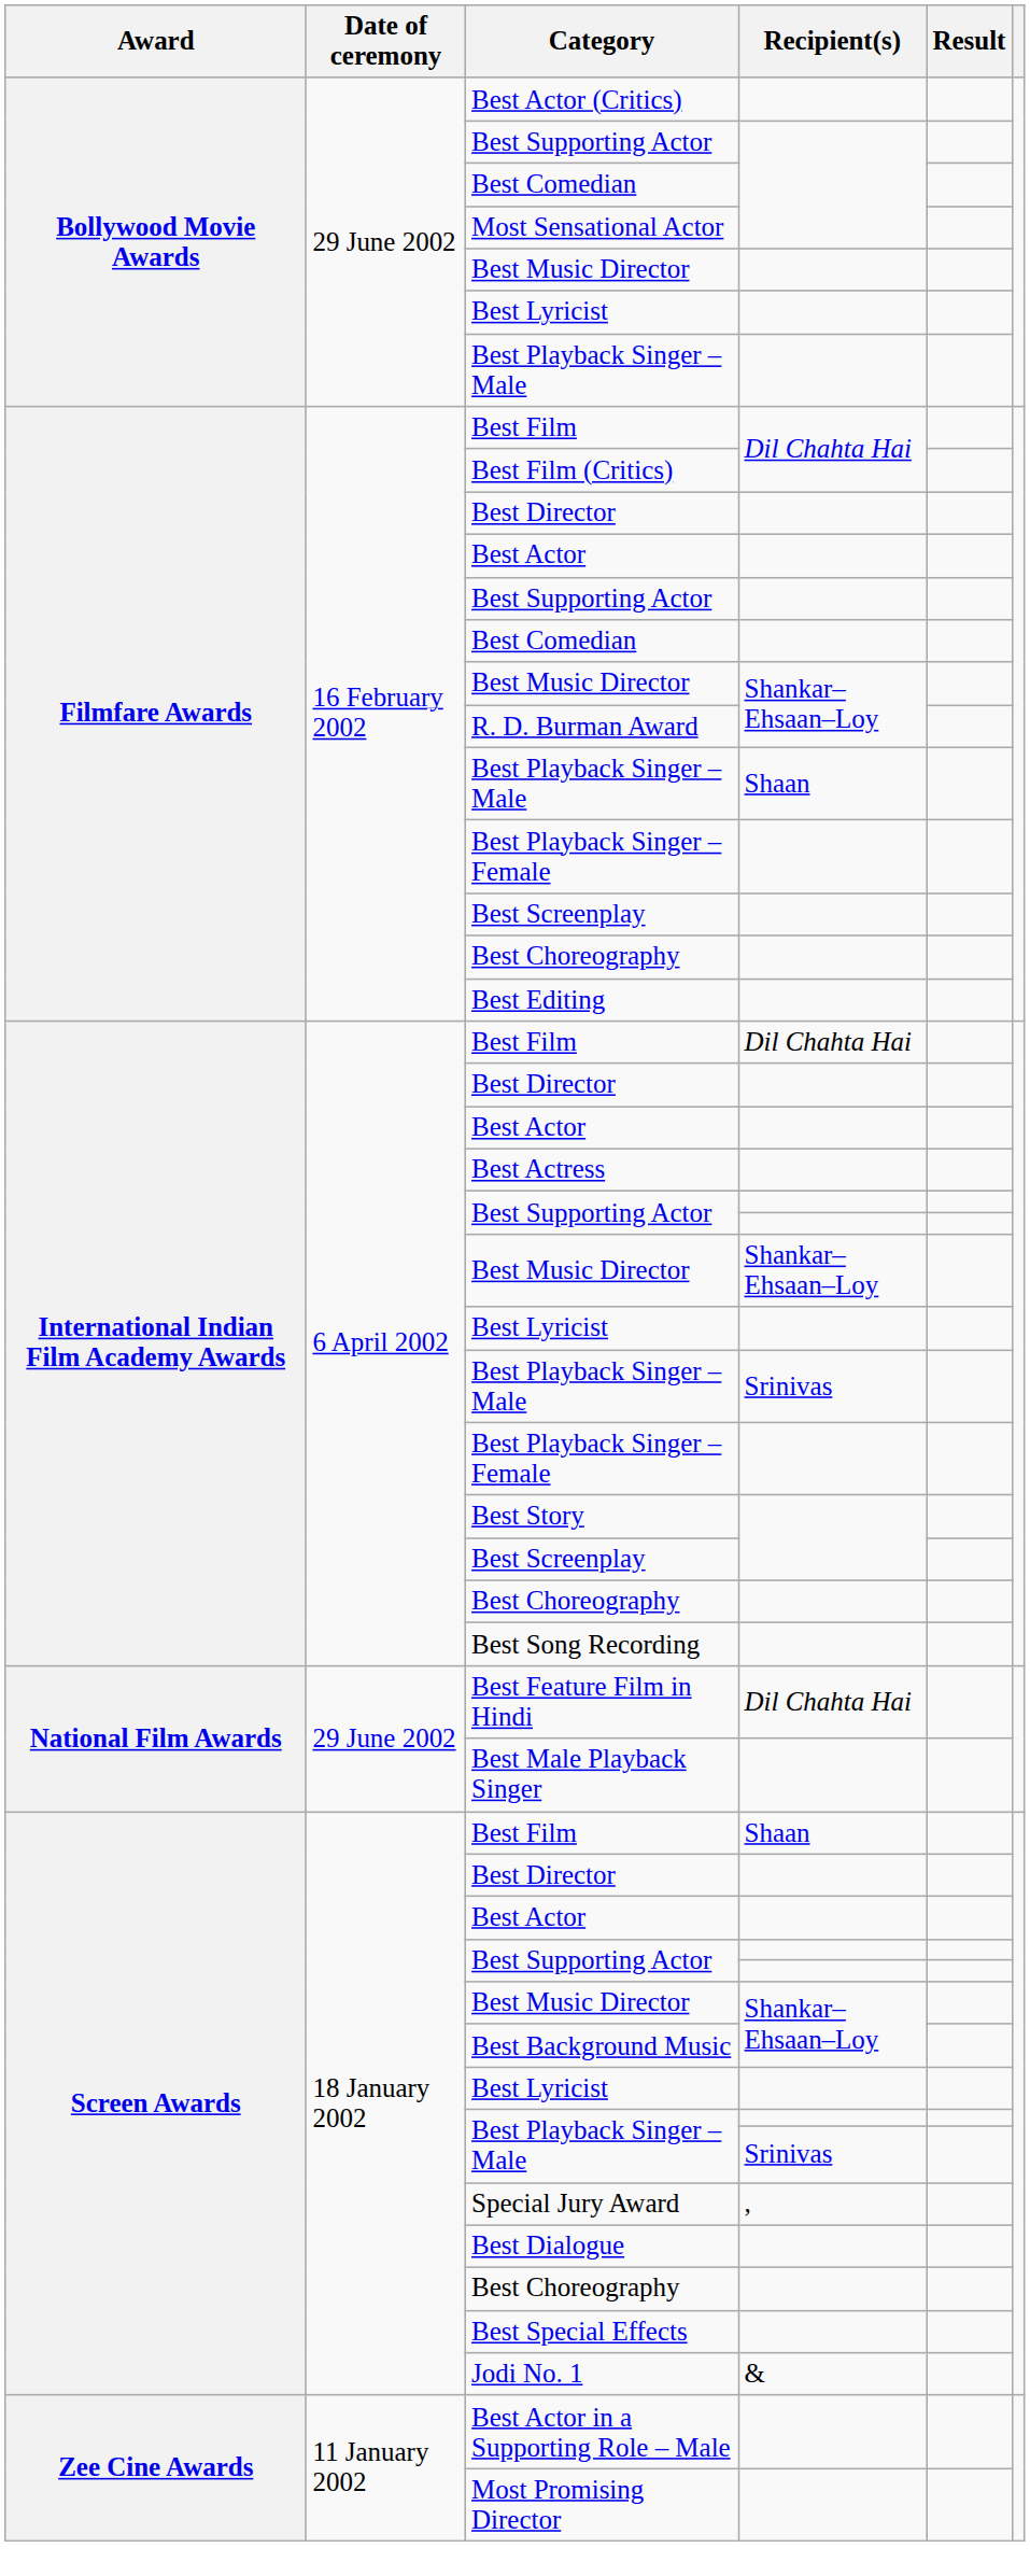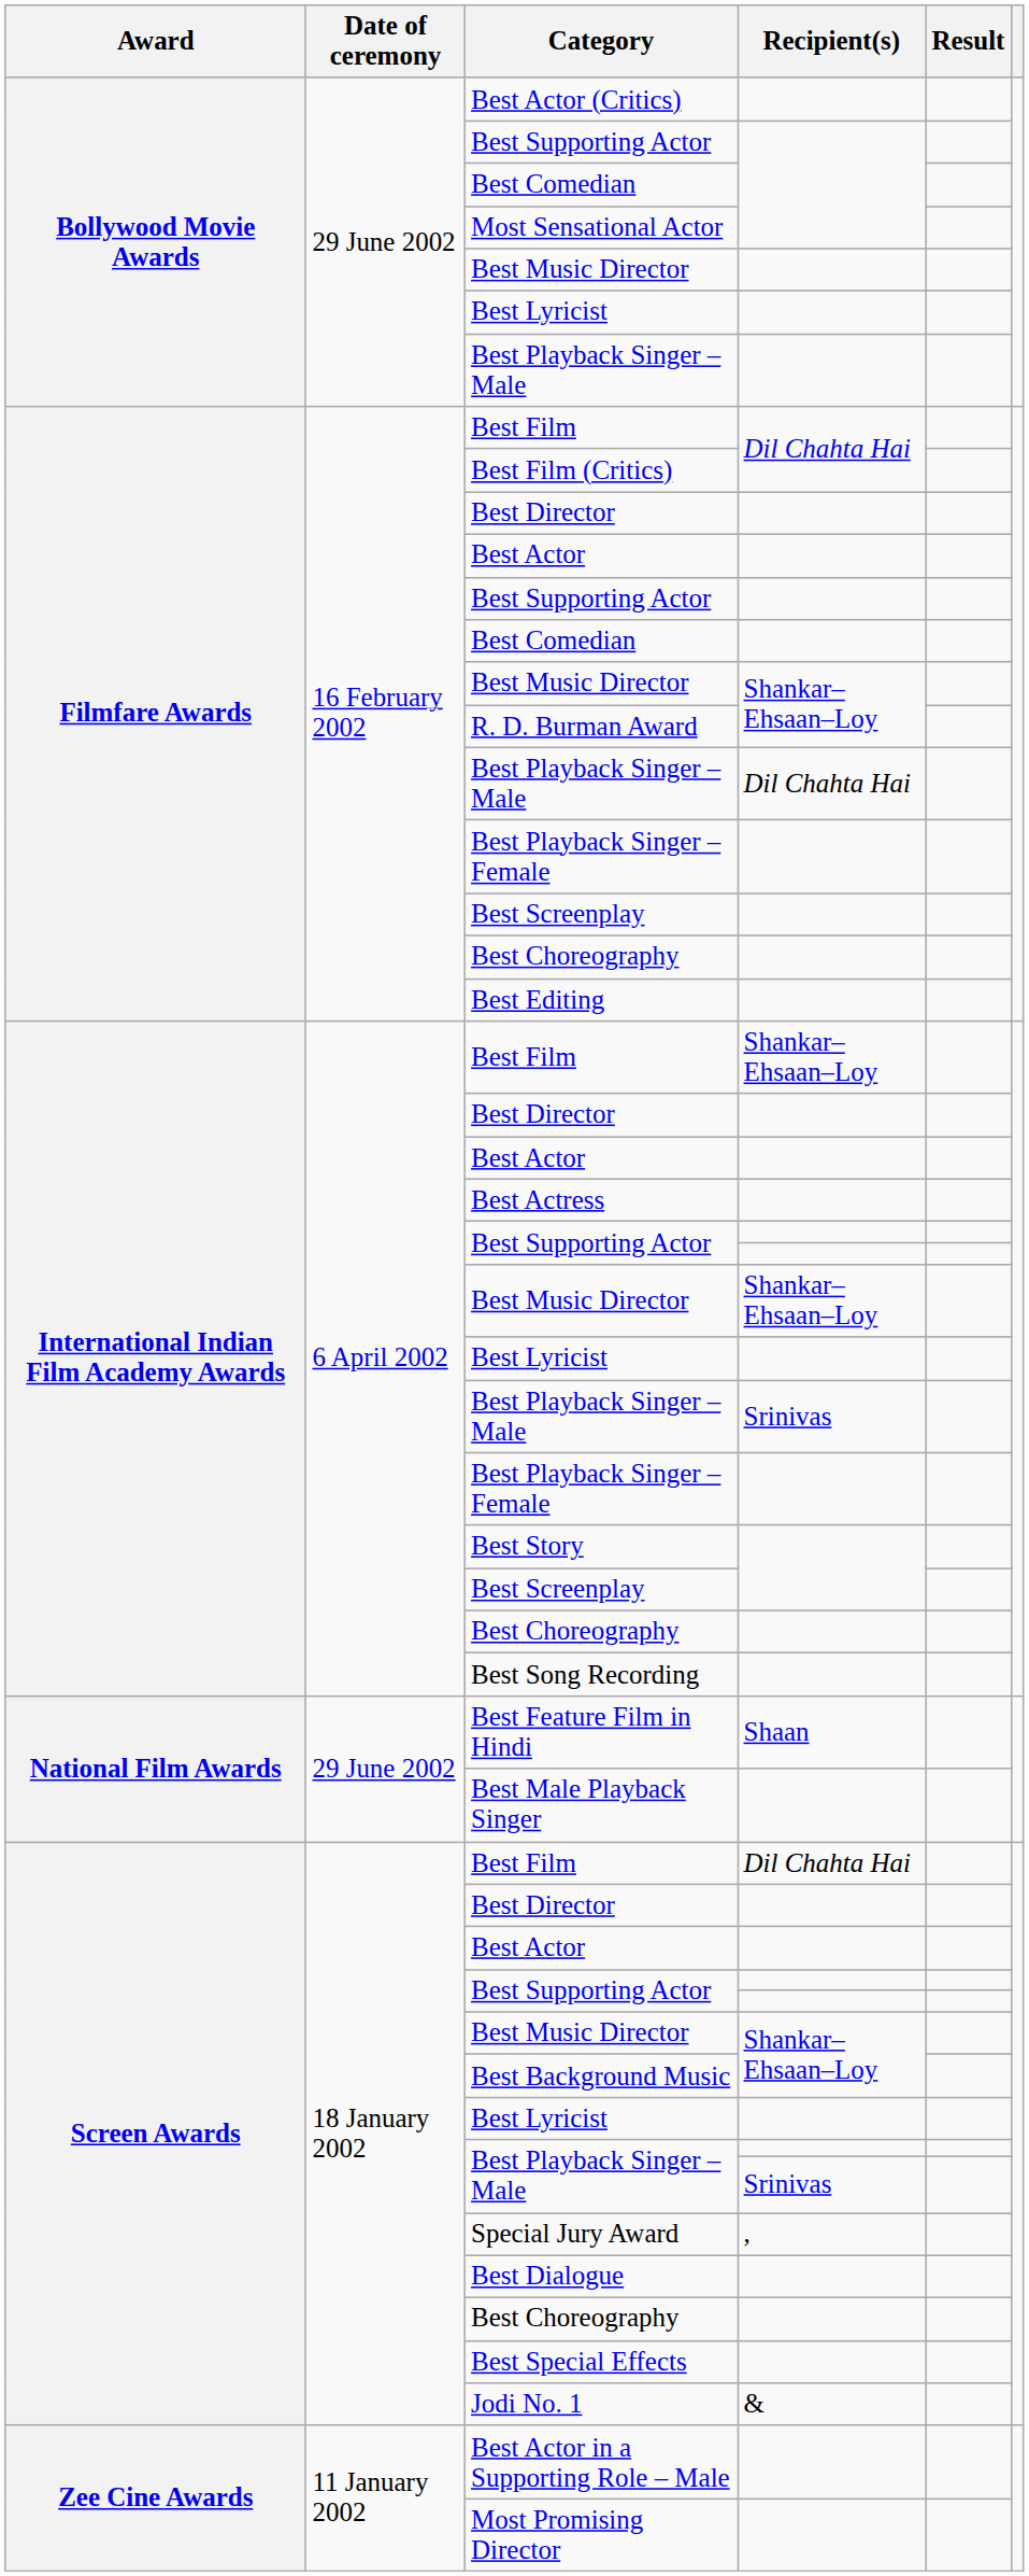 <table class="wikitable plainrowheaders sortable">
 <tr>
 <th scope="col">Award</th>
 <th scope="col">Date of ceremony</th>
 <th scope="col">Category</th>
 <th scope="col">Recipient(s)</th>
 <th scope="col">Result</th>
 <th scope="col" class="unsortable"></th>
 </tr>
 <tr>
 <th scope="rowgroup" rowspan="7"><a href='#'>Bollywood Movie Awards</a></th>
 <td rowspan="7">29 June 2002</td>
 <td><a href='#'>Best Actor (Critics)</a></td>
 <td></td>
 <td></td>
 <td style="text-align:center;" rowspan="7"></td>
 </tr>
 <tr>
 <td><a href='#'>Best Supporting Actor</a></td>
 <td rowspan="3"></td>
 <td></td>
 </tr>
 <tr>
 <td><a href='#'>Best Comedian</a></td>
 <td></td>
 </tr>
 <tr>
 <td><a href='#'>Most Sensational Actor</a></td>
 <td></td>
 </tr>
 <tr>
 <td><a href='#'>Best Music Director</a></td>
 <td></td>
 <td></td>
 </tr>
 <tr>
 <td><a href='#'>Best Lyricist</a></td>
 <td></td>
 <td></td>
 </tr>
 <tr>
 <td><a href='#'>Best Playback Singer – Male</a></td>
 <td> </td>
 <td></td>
 </tr>
 <tr>
 <th scope="rowgroup" rowspan="13"><a href='#'>Filmfare Awards</a></th>
 <td rowspan="13"><a href='#'>16 February 2002</a></td>
 <td><a href='#'>Best Film</a></td>
 <td rowspan="2"><em><a href='#'>Dil Chahta Hai</a></em></td>
 <td></td>
 <td style="text-align:center;" rowspan="13"></td>
 </tr>
 <tr>
 <td><a href='#'>Best Film (Critics)</a></td>
 <td></td>
 </tr>
 <tr>
 <td><a href='#'>Best Director</a></td>
 <td></td>
 <td></td>
 </tr>
 <tr>
 <td><a href='#'>Best Actor</a></td>
 <td></td>
 <td></td>
 </tr>
 <tr>
 <td><a href='#'>Best Supporting Actor</a></td>
 <td></td>
 <td></td>
 </tr>
 <tr>
 <td><a href='#'>Best Comedian</a></td>
 <td></td>
 <td></td>
 </tr>
 <tr>
 <td><a href='#'>Best Music Director</a></td>
 <td rowspan="2"><a href='#'>Shankar–Ehsaan–Loy</a></td>
 <td></td>
 </tr>
 <tr>
 <td><a href='#'>R. D. Burman Award</a></td>
 <td></td>
 </tr>
 <tr>
 <td><a href='#'>Best Playback Singer – Male</a></td>
-<td><a href='#'>Shaan</a> </td>
+<td><em>Dil Chahta Hai</em></td>
 <td></td>
 </tr>
 <tr>
 <td><a href='#'>Best Playback Singer – Female</a></td>
 <td> </td>
 <td></td>
 </tr>
 <tr>
 <td><a href='#'>Best Screenplay</a></td>
 <td></td>
 <td></td>
 </tr>
 <tr>
 <td><a href='#'>Best Choreography</a></td>
 <td> </td>
 <td></td>
 </tr>
 <tr>
 <td><a href='#'>Best Editing</a></td>
 <td></td>
 <td></td>
 </tr>
 <tr>
 <th scope="rowgroup" rowspan="14"><a href='#'>International Indian Film Academy Awards</a></th>
 <td rowspan="14"><a href='#'>6 April 2002</a></td>
 <td><a href='#'>Best Film</a></td>
-<td><em>Dil Chahta Hai</em></td>
+<td><a href='#'>Shankar–Ehsaan–Loy</a></td>
 <td></td>
 <td style="text-align:center;" rowspan="14"></td>
 </tr>
 <tr>
 <td><a href='#'>Best Director</a></td>
 <td></td>
 <td></td>
 </tr>
 <tr>
 <td><a href='#'>Best Actor</a></td>
 <td></td>
 <td></td>
 </tr>
 <tr>
 <td><a href='#'>Best Actress</a></td>
 <td></td>
 <td></td>
 </tr>
 <tr>
 <td rowspan="2"><a href='#'>Best Supporting Actor</a></td>
 <td></td>
 <td></td>
 </tr>
 <tr>
 <td></td>
 <td></td>
 </tr>
 <tr>
 <td><a href='#'>Best Music Director</a></td>
 <td><a href='#'>Shankar–Ehsaan–Loy</a></td>
 <td></td>
 </tr>
 <tr>
 <td><a href='#'>Best Lyricist</a></td>
 <td> </td>
 <td></td>
 </tr>
 <tr>
 <td><a href='#'>Best Playback Singer – Male</a></td>
 <td><a href='#'>Srinivas</a> </td>
 <td></td>
 </tr>
 <tr>
 <td><a href='#'>Best Playback Singer – Female</a></td>
 <td> </td>
 <td></td>
 </tr>
 <tr>
 <td><a href='#'>Best Story</a></td>
 <td rowspan="2"></td>
 <td></td>
 </tr>
 <tr>
 <td><a href='#'>Best Screenplay</a></td>
 <td></td>
 </tr>
 <tr>
 <td><a href='#'>Best Choreography</a></td>
 <td> </td>
 <td></td>
 </tr>
 <tr>
 <td>Best Song Recording</td>
 <td></td>
 <td></td>
 </tr>
 <tr>
 <th scope="rowgroup" rowspan="2"><a href='#'>National Film Awards</a></th>
 <td rowspan="2"><a href='#'>29 June 2002</a></td>
 <td><a href='#'>Best Feature Film in Hindi</a></td>
-<td><em>Dil Chahta Hai</em></td>
+<td><a href='#'>Shaan</a> </td>
 <td></td>
 <td style="text-align:center;" rowspan="2"></td>
 </tr>
 <tr>
 <td><a href='#'>Best Male Playback Singer</a></td>
 <td> </td>
 <td></td>
 </tr>
 <tr>
 <th scope="rowgroup" rowspan="15"><a href='#'>Screen Awards</a></th>
 <td rowspan="15">18 January 2002</td>
 <td><a href='#'>Best Film</a></td>
-<td><a href='#'>Shaan</a> </td>
+<td><em>Dil Chahta Hai</em></td>
 <td></td>
 <td style="text-align:center;" rowspan="15"></td>
 </tr>
 <tr>
 <td><a href='#'>Best Director</a></td>
 <td></td>
 <td></td>
 </tr>
 <tr>
 <td><a href='#'>Best Actor</a></td>
 <td></td>
 <td></td>
 </tr>
 <tr>
 <td rowspan="2"><a href='#'>Best Supporting Actor</a></td>
 <td></td>
 <td></td>
 </tr>
 <tr>
 <td></td>
 <td></td>
 </tr>
 <tr>
 <td><a href='#'>Best Music Director</a></td>
 <td rowspan="2"><a href='#'>Shankar–Ehsaan–Loy</a></td>
 <td></td>
 </tr>
 <tr>
 <td><a href='#'>Best Background Music</a></td>
 <td></td>
 </tr>
 <tr>
 <td><a href='#'>Best Lyricist</a></td>
 <td> </td>
 <td></td>
 </tr>
 <tr>
 <td rowspan="2"><a href='#'>Best Playback Singer – Male</a></td>
 <td> </td>
 <td></td>
 </tr>
 <tr>
 <td><a href='#'>Srinivas</a> </td>
 <td></td>
 </tr>
 <tr>
 <td>Special Jury Award</td>
 <td>, </td>
 <td></td>
 </tr>
 <tr>
 <td><a href='#'>Best Dialogue</a></td>
 <td></td>
 <td></td>
 </tr>
 <tr>
 <td>Best Choreography</td>
 <td> </td>
 <td></td>
 </tr>
 <tr>
 <td><a href='#'>Best Special Effects</a></td>
 <td></td>
 <td></td>
 </tr>
 <tr>
 <td><a href='#'>Jodi No. 1</a></td>
 <td> & </td>
 <td></td>
 </tr>
 <tr>
 <th scope="rowgroup" rowspan="2"><a href='#'>Zee Cine Awards</a></th>
 <td rowspan="2">11 January 2002</td>
 <td><a href='#'>Best Actor in a Supporting Role – Male</a></td>
 <td></td>
 <td></td>
 <td style="text-align:center;" rowspan="2"></td>
 </tr>
 <tr>
 <td><a href='#'>Most Promising Director</a></td>
 <td></td>
 <td></td>
 </tr>
 </table>
